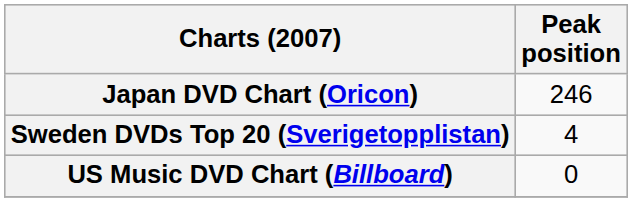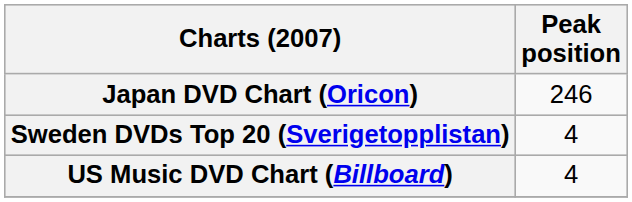 <table class="wikitable sortable plainrowheaders">
 <tr>
 <th>Charts (2007)</th>
 <th>Peak<br>position</th>
 </tr>
 <tr>
 <th scope="row">Japan DVD Chart (<a href='#'>Oricon</a>)</th>
 <td style="text-align:center;">246</td>
 </tr>
 <tr>
 <th scope="row">Sweden DVDs Top 20 (<a href='#'>Sverigetopplistan</a>)</th>
 <td style="text-align:center;">4</td>
 </tr>
 <tr>
 <th scope="row">US Music DVD Chart (<em><a href='#'>Billboard</a></em>)</th>
-<td style="text-align:center;">0</td>
+<td style="text-align:center;">4</td>
 </tr>
 <tr>
 </tr>
 </table>
